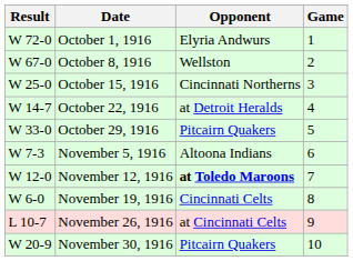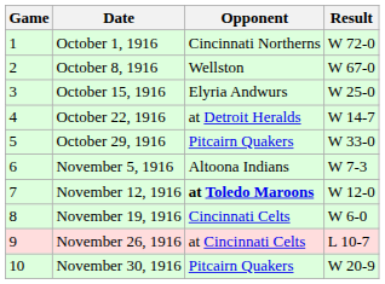 <table class="wikitable">
 <tr>
-<th>Result</th>
+<th>Game</th>
 <th>Date</th>
 <th>Opponent</th>
-<th>Game</th>
+<th>Result</th>
 </tr>
 <tr style="background: #ddffdd;">
+<td>1</td>
+<td>October 1, 1916</td>
+<td>Cincinnati Northerns</td>
 <td>W 72-0</td>
-<td>October 1, 1916</td>
-<td>Elyria Andwurs</td>
-<td>1</td>
 </tr>
 <tr style="background: #ddffdd;">
-<td>W 67-0</td>
+<td>2</td>
 <td>October 8, 1916</td>
 <td>Wellston</td>
-<td>2</td>
+<td>W 67-0</td>
 </tr>
 <tr style="background: #ddffdd;">
+<td>3</td>
+<td>October 15, 1916</td>
+<td>Elyria Andwurs</td>
 <td>W 25-0</td>
-<td>October 15, 1916</td>
-<td>Cincinnati Northerns</td>
-<td>3</td>
 </tr>
 <tr style="background: #ddffdd;">
-<td>W 14-7</td>
+<td>4</td>
 <td>October 22, 1916</td>
 <td>at <a href='#'>Detroit Heralds</a></td>
-<td>4</td>
+<td>W 14-7</td>
 </tr>
 <tr style="background: #ddffdd;">
-<td>W 33-0</td>
+<td>5</td>
 <td>October 29, 1916</td>
 <td><a href='#'>Pitcairn Quakers</a></td>
-<td>5</td>
+<td>W 33-0</td>
 </tr>
 <tr style="background: #ddffdd;">
-<td>W 7-3</td>
+<td>6</td>
 <td>November 5, 1916</td>
 <td>Altoona Indians</td>
-<td>6</td>
+<td>W 7-3</td>
 </tr>
 <tr style="background: #ddffdd;">
-<td>W 12-0</td>
+<td>7</td>
 <td>November 12, 1916</td>
 <td><strong>at <a href='#'>Toledo Maroons</a></strong></td>
-<td>7</td>
+<td>W 12-0</td>
 </tr>
 <tr style="background: #ddffdd;">
-<td>W 6-0</td>
+<td>8</td>
 <td>November 19, 1916</td>
 <td><a href='#'>Cincinnati Celts</a></td>
-<td>8</td>
+<td>W 6-0</td>
 </tr>
 <tr style="background: #ffdddd;">
-<td>L 10-7</td>
+<td>9</td>
 <td>November 26, 1916</td>
 <td>at <a href='#'>Cincinnati Celts</a></td>
-<td>9</td>
+<td>L 10-7</td>
 </tr>
 <tr style="background: #ddffdd;">
-<td>W 20-9</td>
+<td>10</td>
 <td>November 30, 1916</td>
 <td><a href='#'>Pitcairn Quakers</a></td>
-<td>10</td>
+<td>W 20-9</td>
 </tr>
 </table>
